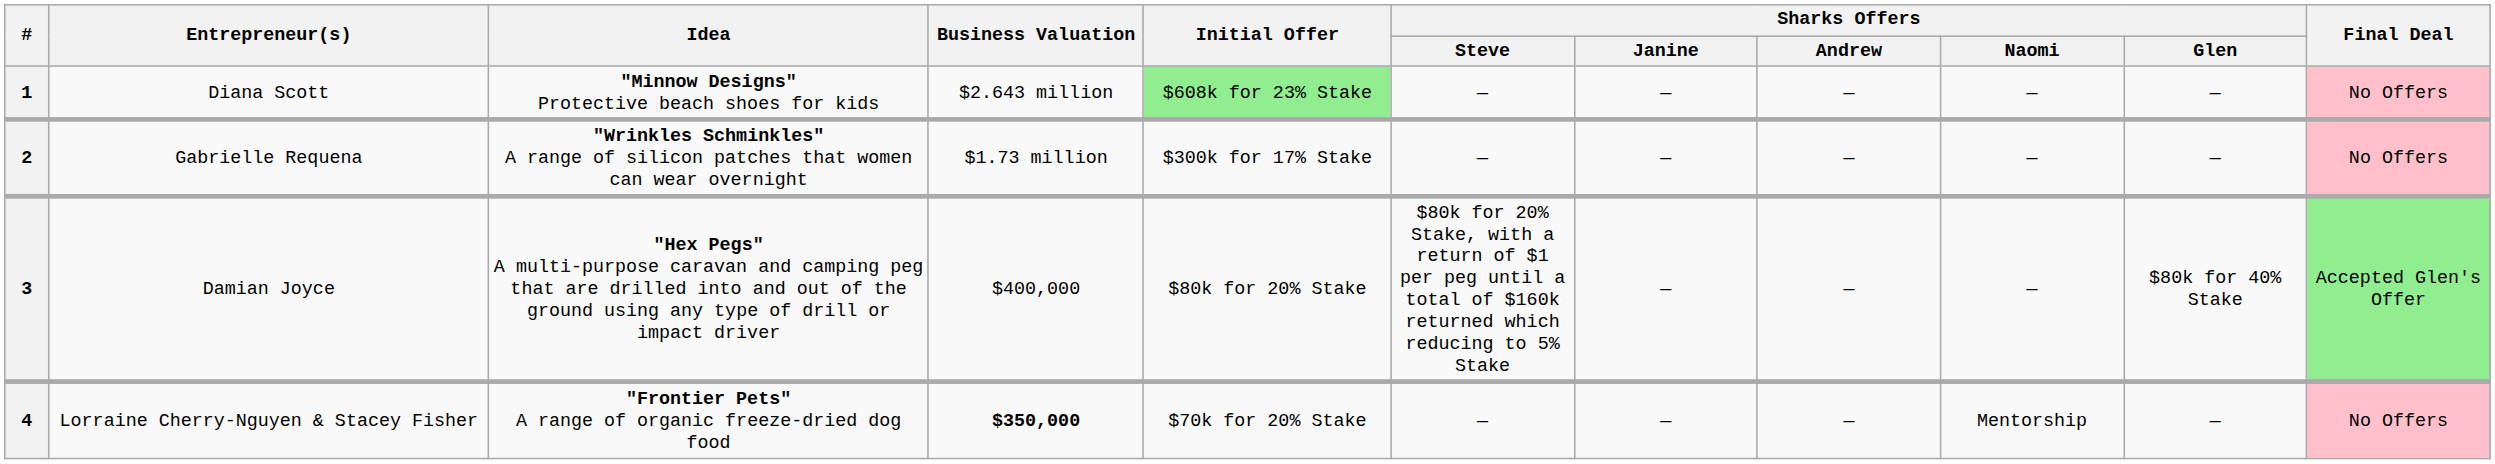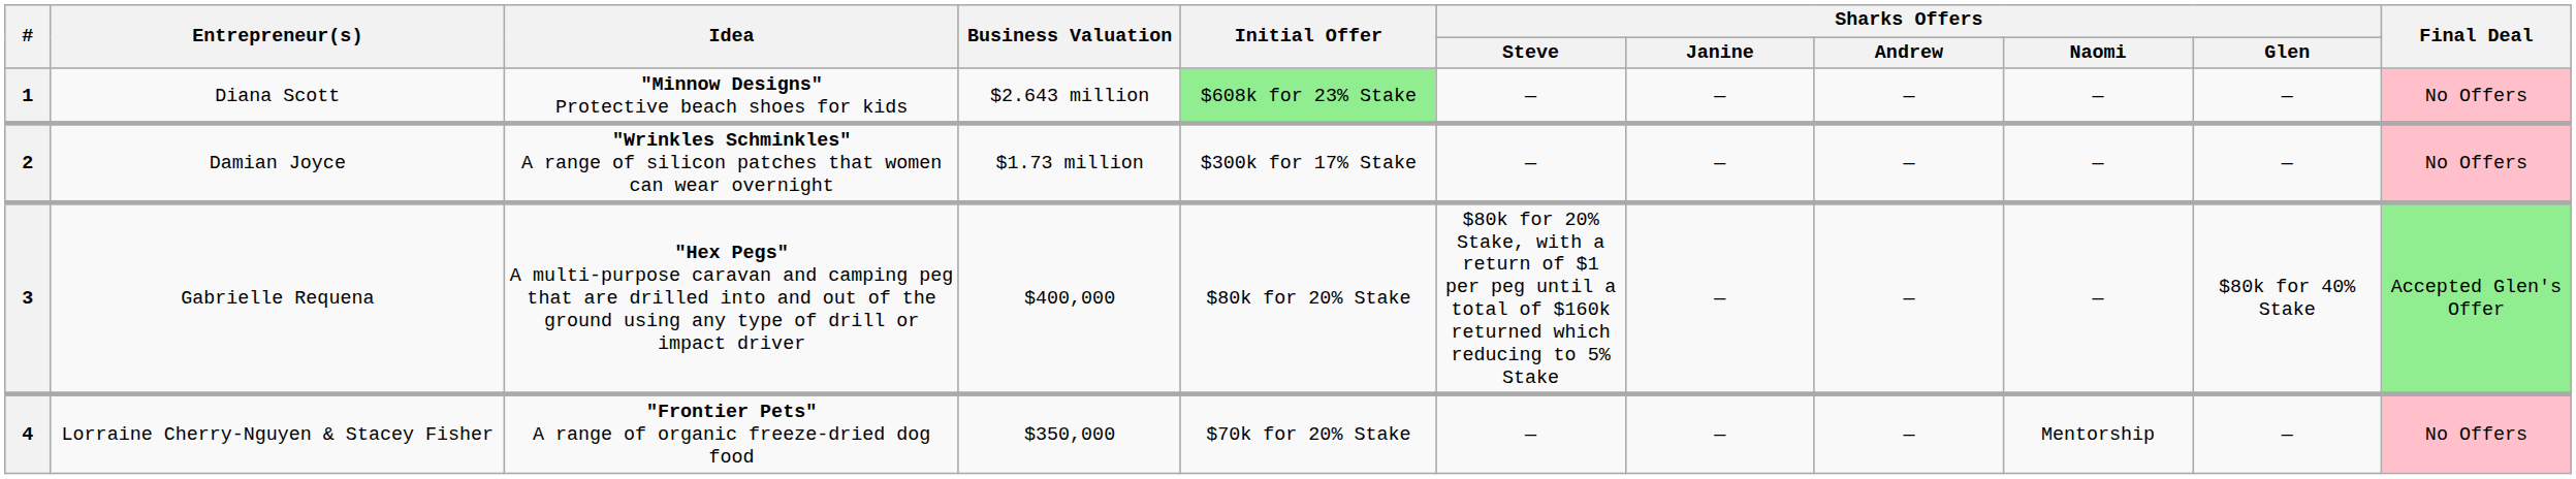 <table class="wikitable plainrowheaders" style="font-size:90%; text-align:center; width: 100%; margin-left: auto; margin-right: auto;">
 <tr>
 <th scope="col" bgcolor="lightgrey" rowspan="2" width="15" align="center">#</th>
 <th scope="col" bgcolor="lightgrey" rowspan="2" width="200" align="center">Entrepreneur(s)</th>
 <th scope="col" bgcolor="lightgrey" rowspan="2" width="200" align="center">Idea</th>
 <th scope="col" bgcolor="lightgrey" rowspan="2" width="95" align="center">Business Valuation</th>
 <th scope="col" bgcolor="lightgrey" rowspan="2" width="110" align="center">Initial Offer</th>
 <th scope="col" bgcolor="lightgrey" colspan="5">Sharks Offers</th>
 <th scope="col" bgcolor="lightgrey" rowspan="2" width="80" align="center">Final Deal</th>
 </tr>
 <tr>
 <th width="80" align="center"><strong>Steve</strong></th>
 <th width="80" align="center"><strong>Janine</strong></th>
 <th width="80" align="center"><strong>Andrew</strong></th>
 <th width="80" align="center"><strong>Naomi</strong></th>
 <th width="80" align="center"><strong>Glen</strong></th>
 </tr>
 <tr>
 <th>1</th>
 <td>Diana Scott</td>
 <td><strong>"Minnow Designs"</strong><br> Protective beach shoes for kids</td>
 <td>$2.643 million</td>
 <td style="background: lightgreen;">$608k for 23% Stake</td>
 <td>—</td>
 <td>—</td>
 <td>—</td>
 <td>—</td>
 <td>—</td>
 <td bgcolor="pink">No Offers</td>
 </tr>
 <tr>
 </tr>
 <tr style="border-top:3px solid #aaa;">
 <th>2</th>
-<td>Gabrielle Requena</td>
+<td>Damian Joyce</td>
 <td><strong>"Wrinkles Schminkles"</strong><br>A range of silicon patches that women can wear overnight</td>
 <td>$1.73 million</td>
 <td>$300k for 17% Stake</td>
 <td>—</td>
 <td>—</td>
 <td>—</td>
 <td>—</td>
 <td>—</td>
 <td bgcolor="pink">No Offers</td>
 </tr>
 <tr>
 </tr>
 <tr style="border-top:3px solid #aaa;">
 <th>3</th>
-<td>Damian Joyce</td>
+<td>Gabrielle Requena</td>
 <td><strong>"Hex Pegs"</strong><br> A multi-purpose caravan and camping peg that are drilled into and out of the ground using any type of drill or impact driver</td>
 <td>$400,000</td>
 <td>$80k for 20% Stake</td>
 <td>$80k for 20% Stake, with a return of $1 per peg until a total of $160k returned which reducing to 5% Stake</td>
 <td>—</td>
 <td>—</td>
 <td>—</td>
 <td>$80k for 40% Stake</td>
 <td bgcolor="lightgreen">Accepted Glen's Offer</td>
 </tr>
 <tr>
 </tr>
 <tr style="border-top:3px solid #aaa;">
 <th>4</th>
 <td>Lorraine Cherry-Nguyen & Stacey Fisher</td>
 <td><strong>"Frontier Pets"</strong><br> A range of organic freeze-dried dog food</td>
-<td><strong>$350,000</strong></td>
+<td>$350,000</td>
 <td>$70k for 20% Stake</td>
 <td>—</td>
 <td>—</td>
 <td>—</td>
 <td>Mentorship</td>
 <td>—</td>
 <td bgcolor="pink">No Offers</td>
 </tr>
 </table>
